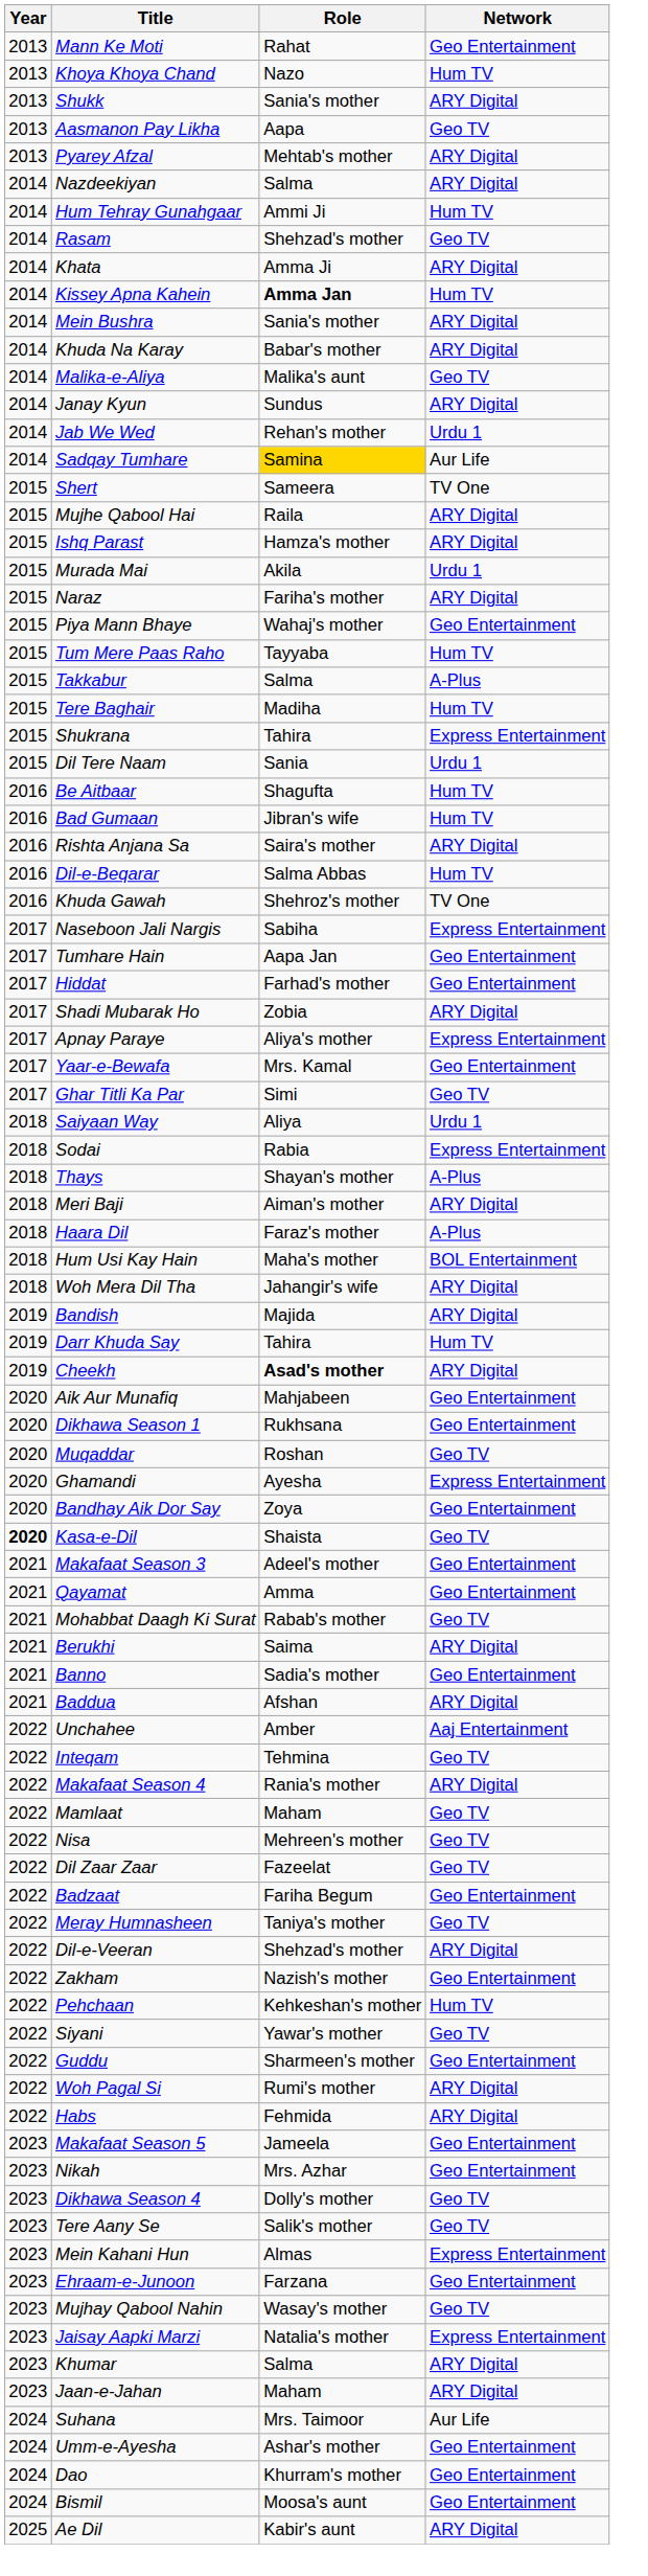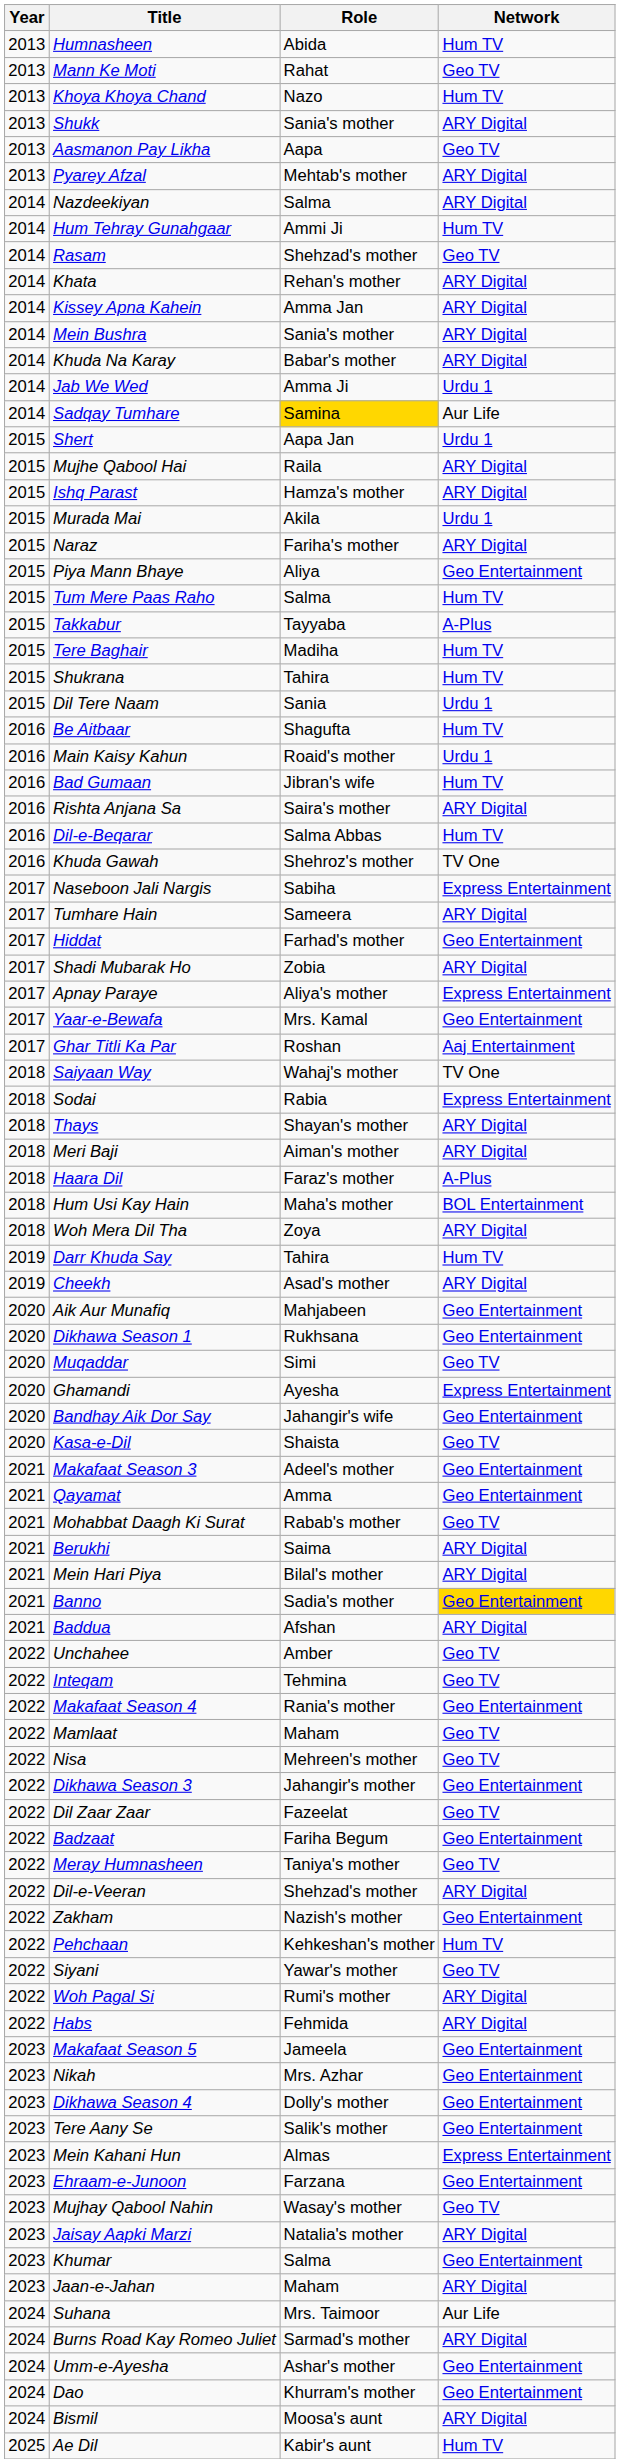 <table class="wikitable sortable plainrowheaders">
 <tr style="text-align:center;">
 <th scope="col">Year</th>
 <th scope="col">Title</th>
 <th scope="col">Role</th>
 <th scope="col">Network</th>
 </tr>
 <tr>
 <td>2013</td>
+<td><em><a href='#'>Humnasheen</a></em></td>
+<td>Abida</td>
+<td><a href='#'>Hum TV</a></td>
+</tr>
+<tr>
+<td>2013</td>
 <td><em><a href='#'>Mann Ke Moti</a></em></td>
 <td>Rahat</td>
-<td><a href='#'>Geo Entertainment</a></td>
+<td><a href='#'>Geo TV</a></td>
 </tr>
 <tr>
 <td>2013</td>
 <td><em><a href='#'>Khoya Khoya Chand</a></em></td>
 <td>Nazo</td>
 <td><a href='#'>Hum TV</a></td>
 </tr>
 <tr>
 <td>2013</td>
 <td><em><a href='#'>Shukk</a></em></td>
 <td>Sania's mother</td>
 <td><a href='#'>ARY Digital</a></td>
 </tr>
 <tr>
 <td>2013</td>
 <td><em><a href='#'>Aasmanon Pay Likha</a></em></td>
 <td>Aapa</td>
 <td><a href='#'>Geo TV</a></td>
 </tr>
 <tr>
 <td>2013</td>
 <td><em><a href='#'>Pyarey Afzal</a></em></td>
 <td>Mehtab's mother</td>
 <td><a href='#'>ARY Digital</a></td>
 </tr>
 <tr>
 <td>2014</td>
 <td><em>Nazdeekiyan</em></td>
 <td>Salma</td>
 <td><a href='#'>ARY Digital</a></td>
 </tr>
 <tr>
 <td>2014</td>
 <td><em><a href='#'>Hum Tehray Gunahgaar</a></em></td>
 <td>Ammi Ji</td>
 <td><a href='#'>Hum TV</a></td>
 </tr>
 <tr>
 <td>2014</td>
 <td><em><a href='#'>Rasam</a></em></td>
 <td>Shehzad's mother</td>
 <td><a href='#'>Geo TV</a></td>
 </tr>
 <tr>
 <td>2014</td>
 <td><em>Khata</em></td>
-<td>Amma Ji</td>
+<td>Rehan's mother</td>
 <td><a href='#'>ARY Digital</a></td>
 </tr>
 <tr>
 <td>2014</td>
 <td><em><a href='#'>Kissey Apna Kahein</a></em></td>
-<td><strong>Amma Jan</strong></td>
-<td><a href='#'>Hum TV</a></td>
+<td>Amma Jan</td>
+<td><a href='#'>ARY Digital</a></td>
 </tr>
 <tr>
 <td>2014</td>
 <td><em><a href='#'>Mein Bushra</a></em></td>
 <td>Sania's mother</td>
 <td><a href='#'>ARY Digital</a></td>
 </tr>
 <tr>
 <td>2014</td>
 <td><em>Khuda Na Karay</em></td>
 <td>Babar's mother</td>
 <td><a href='#'>ARY Digital</a></td>
 </tr>
 <tr>
 <td>2014</td>
-<td><em><a href='#'>Malika-e-Aliya</a></em></td>
-<td>Malika's aunt</td>
-<td><a href='#'>Geo TV</a></td>
-</tr>
-<tr>
-<td>2014</td>
-<td><em>Janay Kyun</em></td>
-<td>Sundus</td>
-<td><a href='#'>ARY Digital</a></td>
-</tr>
-<tr>
-<td>2014</td>
 <td><em><a href='#'>Jab We Wed</a></em></td>
-<td>Rehan's mother</td>
+<td>Amma Ji</td>
 <td><a href='#'>Urdu 1</a></td>
 </tr>
 <tr>
 <td>2014</td>
 <td><em><a href='#'>Sadqay Tumhare</a></em></td>
 <td style="background: gold;">Samina</td>
 <td>Aur Life</td>
 </tr>
 <tr>
 <td>2015</td>
 <td><em><a href='#'>Shert</a></em></td>
-<td>Sameera</td>
-<td>TV One</td>
+<td>Aapa Jan</td>
+<td><a href='#'>Urdu 1</a></td>
 </tr>
 <tr>
 <td>2015</td>
 <td><em>Mujhe Qabool Hai</em></td>
 <td>Raila</td>
 <td><a href='#'>ARY Digital</a></td>
 </tr>
 <tr>
 <td>2015</td>
 <td><em><a href='#'>Ishq Parast</a></em></td>
 <td>Hamza's mother</td>
 <td><a href='#'>ARY Digital</a></td>
 </tr>
 <tr>
 <td>2015</td>
 <td><em>Murada Mai</em></td>
 <td>Akila</td>
 <td><a href='#'>Urdu 1</a></td>
 </tr>
 <tr>
 <td>2015</td>
 <td><em>Naraz</em></td>
 <td>Fariha's mother</td>
 <td><a href='#'>ARY Digital</a></td>
 </tr>
 <tr>
 <td>2015</td>
 <td><em>Piya Mann Bhaye</em></td>
-<td>Wahaj's mother</td>
+<td>Aliya</td>
 <td><a href='#'>Geo Entertainment</a></td>
 </tr>
 <tr>
 <td>2015</td>
 <td><em><a href='#'>Tum Mere Paas Raho</a></em></td>
-<td>Tayyaba</td>
+<td>Salma</td>
 <td><a href='#'>Hum TV</a></td>
 </tr>
 <tr>
 <td>2015</td>
 <td><em><a href='#'>Takkabur</a></em></td>
-<td>Salma</td>
+<td>Tayyaba</td>
 <td><a href='#'>A-Plus</a></td>
 </tr>
 <tr>
 <td>2015</td>
 <td><em><a href='#'>Tere Baghair</a></em></td>
 <td>Madiha</td>
 <td><a href='#'>Hum TV</a></td>
 </tr>
 <tr>
 <td>2015</td>
 <td><em>Shukrana</em></td>
 <td>Tahira</td>
-<td><a href='#'>Express Entertainment</a></td>
+<td><a href='#'>Hum TV</a></td>
 </tr>
 <tr>
 <td>2015</td>
 <td><em>Dil Tere Naam</em></td>
 <td>Sania</td>
 <td><a href='#'>Urdu 1</a></td>
 </tr>
 <tr>
 <td>2016</td>
 <td><em><a href='#'>Be Aitbaar</a></em></td>
 <td>Shagufta</td>
 <td><a href='#'>Hum TV</a></td>
+</tr>
+<tr>
+<td>2016</td>
+<td><em>Main Kaisy Kahun</em></td>
+<td>Roaid's mother</td>
+<td><a href='#'>Urdu 1</a></td>
 </tr>
 <tr>
 <td>2016</td>
 <td><em><a href='#'>Bad Gumaan</a></em></td>
 <td>Jibran's wife</td>
 <td><a href='#'>Hum TV</a></td>
 </tr>
 <tr>
 <td>2016</td>
 <td><em>Rishta Anjana Sa</em></td>
 <td>Saira's mother</td>
 <td><a href='#'>ARY Digital</a></td>
 </tr>
 <tr>
 <td>2016</td>
 <td><em><a href='#'>Dil-e-Beqarar</a></em></td>
 <td>Salma Abbas</td>
 <td><a href='#'>Hum TV</a></td>
 </tr>
 <tr>
 <td>2016</td>
 <td><em>Khuda Gawah</em></td>
 <td>Shehroz's mother</td>
 <td>TV One</td>
 </tr>
 <tr>
 <td>2017</td>
 <td><em>Naseboon Jali Nargis</em></td>
 <td>Sabiha</td>
 <td><a href='#'>Express Entertainment</a></td>
 </tr>
 <tr>
 <td>2017</td>
 <td><em>Tumhare Hain</em></td>
-<td>Aapa Jan</td>
-<td><a href='#'>Geo Entertainment</a></td>
+<td>Sameera</td>
+<td><a href='#'>ARY Digital</a></td>
 </tr>
 <tr>
 <td>2017</td>
 <td><em><a href='#'>Hiddat</a></em></td>
 <td>Farhad's mother</td>
 <td><a href='#'>Geo Entertainment</a></td>
 </tr>
 <tr>
 <td>2017</td>
 <td><em>Shadi Mubarak Ho</em></td>
 <td>Zobia</td>
 <td><a href='#'>ARY Digital</a></td>
 </tr>
 <tr>
 <td>2017</td>
 <td><em>Apnay Paraye</em></td>
 <td>Aliya's mother</td>
 <td><a href='#'>Express Entertainment</a></td>
 </tr>
 <tr>
 <td>2017</td>
 <td><em><a href='#'>Yaar-e-Bewafa</a></em></td>
 <td>Mrs. Kamal</td>
 <td><a href='#'>Geo Entertainment</a></td>
 </tr>
 <tr>
 <td>2017</td>
 <td><em><a href='#'>Ghar Titli Ka Par</a></em></td>
-<td>Simi</td>
-<td><a href='#'>Geo TV</a></td>
+<td>Roshan</td>
+<td><a href='#'>Aaj Entertainment</a></td>
 </tr>
 <tr>
 <td>2018</td>
 <td><em><a href='#'>Saiyaan Way</a></em></td>
-<td>Aliya</td>
-<td><a href='#'>Urdu 1</a></td>
+<td>Wahaj's mother</td>
+<td>TV One</td>
 </tr>
 <tr>
 <td>2018</td>
 <td><em>Sodai</em></td>
 <td>Rabia</td>
 <td><a href='#'>Express Entertainment</a></td>
 </tr>
 <tr>
 <td>2018</td>
 <td><em><a href='#'>Thays</a></em></td>
 <td>Shayan's mother</td>
-<td><a href='#'>A-Plus</a></td>
+<td><a href='#'>ARY Digital</a></td>
 </tr>
 <tr>
 <td>2018</td>
 <td><em>Meri Baji</em></td>
 <td>Aiman's mother</td>
 <td><a href='#'>ARY Digital</a></td>
 </tr>
 <tr>
 <td>2018</td>
 <td><em><a href='#'>Haara Dil</a></em></td>
 <td>Faraz's mother</td>
 <td><a href='#'>A-Plus</a></td>
 </tr>
 <tr>
 <td>2018</td>
 <td><em>Hum Usi Kay Hain</em></td>
 <td>Maha's mother</td>
 <td><a href='#'>BOL Entertainment</a></td>
 </tr>
 <tr>
 <td>2018</td>
 <td><em>Woh Mera Dil Tha</em></td>
-<td>Jahangir's wife</td>
-<td><a href='#'>ARY Digital</a></td>
-</tr>
-<tr>
-<td>2019</td>
-<td><em><a href='#'>Bandish</a></em></td>
-<td>Majida</td>
+<td>Zoya</td>
 <td><a href='#'>ARY Digital</a></td>
 </tr>
 <tr>
 <td>2019</td>
 <td><em><a href='#'>Darr Khuda Say</a></em></td>
 <td>Tahira</td>
 <td><a href='#'>Hum TV</a></td>
 </tr>
 <tr>
 <td>2019</td>
 <td><em><a href='#'>Cheekh</a></em></td>
-<td><strong>Asad's mother</strong></td>
+<td>Asad's mother</td>
 <td><a href='#'>ARY Digital</a></td>
 </tr>
 <tr>
 <td>2020</td>
 <td><em>Aik Aur Munafiq</em></td>
 <td>Mahjabeen</td>
 <td><a href='#'>Geo Entertainment</a></td>
 </tr>
 <tr>
 <td>2020</td>
 <td><em><a href='#'>Dikhawa Season 1</a></em></td>
 <td>Rukhsana</td>
 <td><a href='#'>Geo Entertainment</a></td>
 </tr>
 <tr>
 <td>2020</td>
 <td><em><a href='#'>Muqaddar</a></em></td>
-<td>Roshan</td>
+<td>Simi</td>
 <td><a href='#'>Geo TV</a></td>
 </tr>
 <tr>
 <td>2020</td>
 <td><em>Ghamandi</em></td>
 <td>Ayesha</td>
 <td><a href='#'>Express Entertainment</a></td>
 </tr>
 <tr>
 <td>2020</td>
 <td><em><a href='#'>Bandhay Aik Dor Say</a></em></td>
-<td>Zoya</td>
+<td>Jahangir's wife</td>
 <td><a href='#'>Geo Entertainment</a></td>
 </tr>
 <tr>
-<td><strong>2020</strong></td>
+<td>2020</td>
 <td><em><a href='#'>Kasa-e-Dil</a></em></td>
 <td>Shaista</td>
 <td><a href='#'>Geo TV</a></td>
 </tr>
 <tr>
 <td>2021</td>
 <td><em><a href='#'>Makafaat Season 3</a></em></td>
 <td>Adeel's mother</td>
 <td><a href='#'>Geo Entertainment</a></td>
 </tr>
 <tr>
 <td>2021</td>
 <td><em><a href='#'>Qayamat</a></em></td>
 <td>Amma</td>
 <td><a href='#'>Geo Entertainment</a></td>
 </tr>
 <tr>
 <td>2021</td>
 <td><em>Mohabbat Daagh Ki Surat</em></td>
 <td>Rabab's mother</td>
 <td><a href='#'>Geo TV</a></td>
 </tr>
 <tr>
 <td>2021</td>
 <td><em><a href='#'>Berukhi</a></em></td>
 <td>Saima</td>
 <td><a href='#'>ARY Digital</a></td>
 </tr>
 <tr>
 <td>2021</td>
+<td><em>Mein Hari Piya</em></td>
+<td>Bilal's mother</td>
+<td><a href='#'>ARY Digital</a></td>
+</tr>
+<tr>
+<td>2021</td>
 <td><em><a href='#'>Banno</a></em></td>
 <td>Sadia's mother</td>
-<td><a href='#'>Geo Entertainment</a></td>
+<td style="background: gold;"><a href='#'>Geo Entertainment</a></td>
 </tr>
 <tr>
 <td>2021</td>
 <td><em><a href='#'>Baddua</a></em></td>
 <td>Afshan</td>
 <td><a href='#'>ARY Digital</a></td>
 </tr>
 <tr>
 <td>2022</td>
 <td><em>Unchahee</em></td>
 <td>Amber</td>
-<td><a href='#'>Aaj Entertainment</a></td>
+<td><a href='#'>Geo TV</a></td>
 </tr>
 <tr>
 <td>2022</td>
 <td><em><a href='#'>Inteqam</a></em></td>
 <td>Tehmina</td>
 <td><a href='#'>Geo TV</a></td>
 </tr>
 <tr>
 <td>2022</td>
 <td><em><a href='#'>Makafaat Season 4</a></em></td>
 <td>Rania's mother</td>
-<td><a href='#'>ARY Digital</a></td>
+<td><a href='#'>Geo Entertainment</a></td>
 </tr>
 <tr>
 <td>2022</td>
 <td><em>Mamlaat</em></td>
 <td>Maham</td>
 <td><a href='#'>Geo TV</a></td>
 </tr>
 <tr>
 <td>2022</td>
 <td><em>Nisa</em></td>
 <td>Mehreen's mother</td>
 <td><a href='#'>Geo TV</a></td>
+</tr>
+<tr>
+<td>2022</td>
+<td><em><a href='#'>Dikhawa Season 3</a></em></td>
+<td>Jahangir's mother</td>
+<td><a href='#'>Geo Entertainment</a></td>
 </tr>
 <tr>
 <td>2022</td>
 <td><em>Dil Zaar Zaar</em></td>
 <td>Fazeelat</td>
 <td><a href='#'>Geo TV</a></td>
 </tr>
 <tr>
 <td>2022</td>
 <td><em><a href='#'>Badzaat</a></em></td>
 <td>Fariha Begum</td>
 <td><a href='#'>Geo Entertainment</a></td>
 </tr>
 <tr>
 <td>2022</td>
 <td><em><a href='#'>Meray Humnasheen</a></em></td>
 <td>Taniya's mother</td>
 <td><a href='#'>Geo TV</a></td>
 </tr>
 <tr>
 <td>2022</td>
 <td><em>Dil-e-Veeran</em></td>
 <td>Shehzad's mother</td>
 <td><a href='#'>ARY Digital</a></td>
 </tr>
 <tr>
 <td>2022</td>
 <td><em>Zakham</em></td>
 <td>Nazish's mother</td>
 <td><a href='#'>Geo Entertainment</a></td>
 </tr>
 <tr>
 <td>2022</td>
 <td><em><a href='#'>Pehchaan</a></em></td>
 <td>Kehkeshan's mother</td>
 <td><a href='#'>Hum TV</a></td>
 </tr>
 <tr>
 <td>2022</td>
 <td><em>Siyani</em></td>
 <td>Yawar's mother</td>
 <td><a href='#'>Geo TV</a></td>
 </tr>
 <tr>
 <td>2022</td>
-<td><em><a href='#'>Guddu</a></em></td>
-<td>Sharmeen's mother</td>
-<td><a href='#'>Geo Entertainment</a></td>
-</tr>
-<tr>
-<td>2022</td>
 <td><em><a href='#'>Woh Pagal Si</a></em></td>
 <td>Rumi's mother</td>
 <td><a href='#'>ARY Digital</a></td>
 </tr>
 <tr>
 <td>2022</td>
 <td><em><a href='#'>Habs</a></em></td>
 <td>Fehmida</td>
 <td><a href='#'>ARY Digital</a></td>
 </tr>
 <tr>
 <td>2023</td>
 <td><em><a href='#'>Makafaat Season 5</a></em></td>
 <td>Jameela</td>
 <td><a href='#'>Geo Entertainment</a></td>
 </tr>
 <tr>
 <td>2023</td>
 <td><em>Nikah</em></td>
 <td>Mrs. Azhar</td>
 <td><a href='#'>Geo Entertainment</a></td>
 </tr>
 <tr>
 <td>2023</td>
 <td><em><a href='#'>Dikhawa Season 4</a></em></td>
 <td>Dolly's mother</td>
-<td><a href='#'>Geo TV</a></td>
+<td><a href='#'>Geo Entertainment</a></td>
 </tr>
 <tr>
 <td>2023</td>
 <td><em>Tere Aany Se</em></td>
 <td>Salik's mother</td>
-<td><a href='#'>Geo TV</a></td>
+<td><a href='#'>Geo Entertainment</a></td>
 </tr>
 <tr>
 <td>2023</td>
 <td><em>Mein Kahani Hun</em></td>
 <td>Almas</td>
 <td><a href='#'>Express Entertainment</a></td>
 </tr>
 <tr>
 <td>2023</td>
 <td><em><a href='#'>Ehraam-e-Junoon</a></em></td>
 <td>Farzana</td>
 <td><a href='#'>Geo Entertainment</a></td>
 </tr>
 <tr>
 <td>2023</td>
 <td><em>Mujhay Qabool Nahin</em></td>
 <td>Wasay's mother</td>
 <td><a href='#'>Geo TV</a></td>
 </tr>
 <tr>
 <td>2023</td>
 <td><em><a href='#'>Jaisay Aapki Marzi</a></em></td>
 <td>Natalia's mother</td>
-<td><a href='#'>Express Entertainment</a></td>
+<td><a href='#'>ARY Digital</a></td>
 </tr>
 <tr>
 <td>2023</td>
 <td><em>Khumar</em></td>
 <td>Salma</td>
-<td><a href='#'>ARY Digital</a></td>
+<td><a href='#'>Geo Entertainment</a></td>
 </tr>
 <tr>
 <td>2023</td>
 <td><em>Jaan-e-Jahan</em></td>
 <td>Maham</td>
 <td><a href='#'>ARY Digital</a></td>
 </tr>
 <tr>
 <td>2024</td>
 <td><em>Suhana</em></td>
 <td>Mrs. Taimoor</td>
 <td>Aur Life</td>
+</tr>
+<tr>
+<td>2024</td>
+<td><em>Burns Road Kay Romeo Juliet</em></td>
+<td>Sarmad's mother</td>
+<td><a href='#'>ARY Digital</a></td>
 </tr>
 <tr>
 <td>2024</td>
 <td><em>Umm-e-Ayesha</em></td>
 <td>Ashar's mother</td>
 <td><a href='#'>Geo Entertainment</a></td>
 </tr>
 <tr>
 <td>2024</td>
 <td><em>Dao</em></td>
 <td>Khurram's mother</td>
 <td><a href='#'>Geo Entertainment</a></td>
 </tr>
 <tr>
 <td>2024</td>
 <td><em>Bismil</em></td>
 <td>Moosa's aunt</td>
-<td><a href='#'>Geo Entertainment</a></td>
+<td><a href='#'>ARY Digital</a></td>
 </tr>
 <tr>
 <td>2025</td>
 <td><em>Ae Dil</em></td>
 <td>Kabir's aunt</td>
-<td><a href='#'>ARY Digital</a></td>
+<td><a href='#'>Hum TV</a></td>
 </tr>
 </table>
